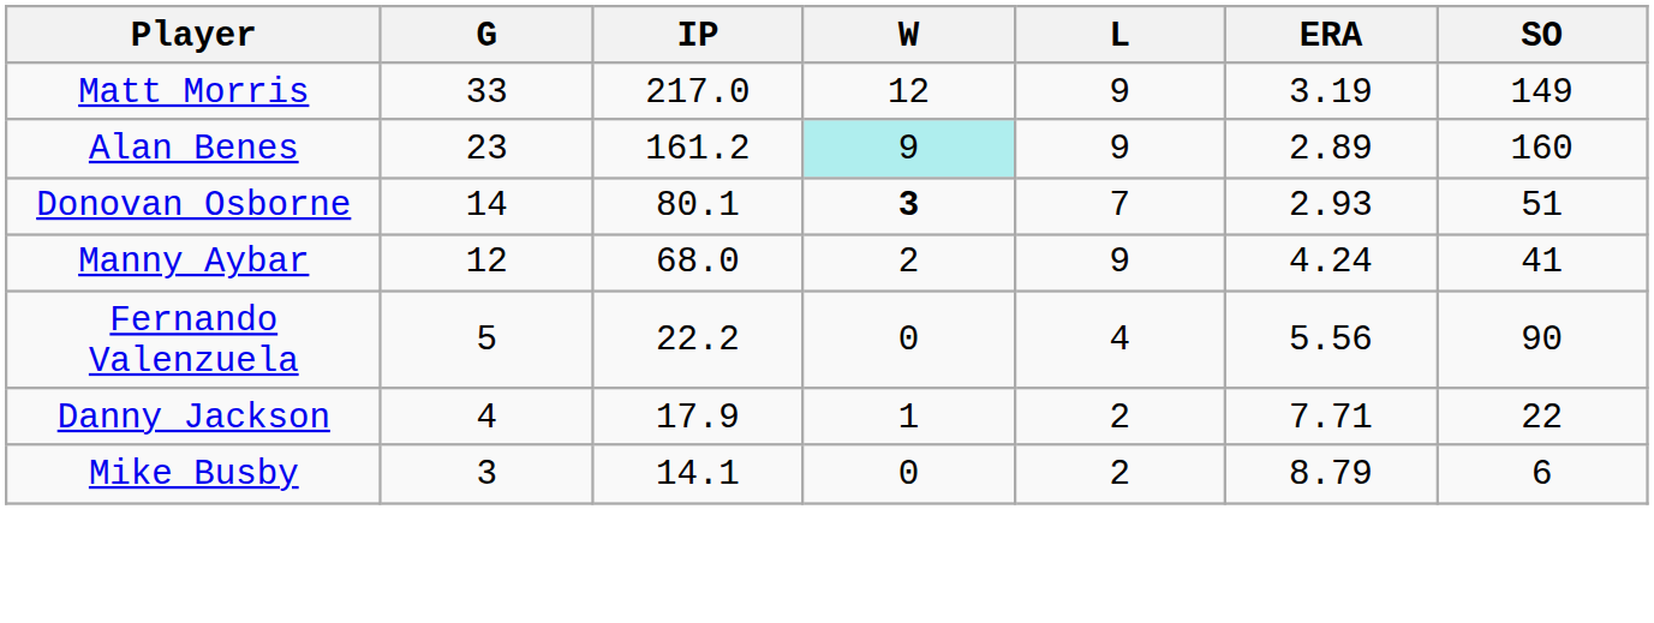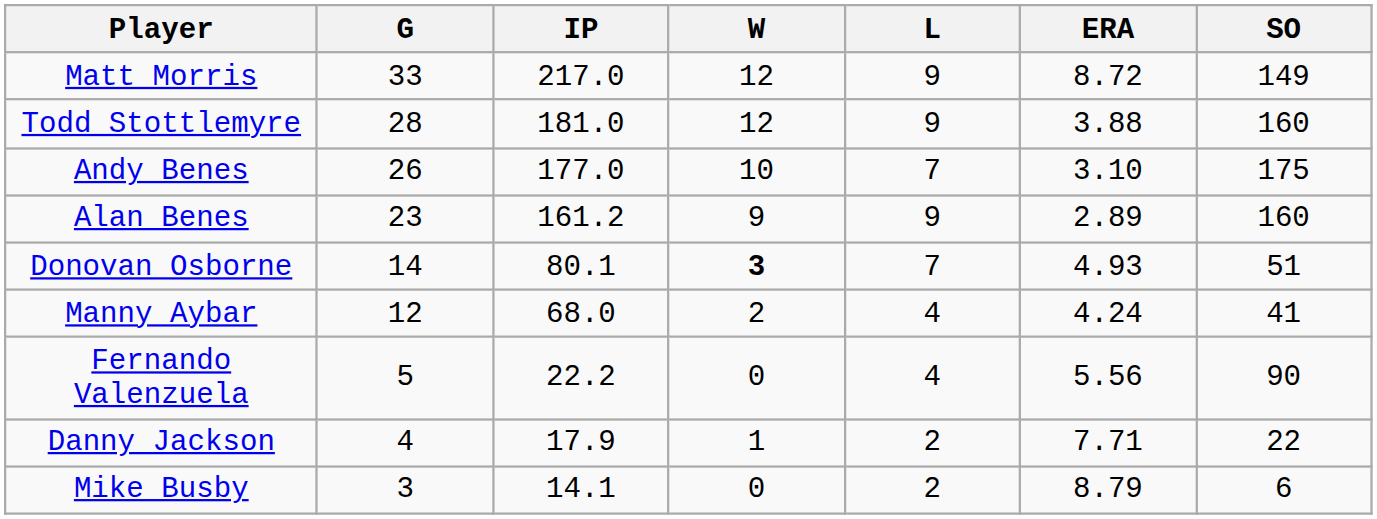 <table class="wikitable sortable">
 <tr>
 <th bgcolor="#DDDDFF" width="16%">Player</th>
 <th bgcolor="#DDDDFF" width="9%">G</th>
 <th bgcolor="#DDDDFF" width="9%">IP</th>
 <th bgcolor="#DDDDFF" width="9%">W</th>
 <th bgcolor="#DDDDFF" width="9%">L</th>
 <th bgcolor="#DDDDFF" width="9%">ERA</th>
 <th bgcolor="#DDDDFF" width="9%">SO</th>
 </tr>
 <tr align=center>
 <td><a href='#'>Matt Morris</a></td>
 <td>33</td>
 <td>217.0</td>
 <td>12</td>
 <td>9</td>
-<td>3.19</td>
+<td>8.72</td>
 <td>149</td>
+</tr>
+<tr align=center>
+<td><a href='#'>Todd Stottlemyre</a></td>
+<td>28</td>
+<td>181.0</td>
+<td>12</td>
+<td>9</td>
+<td>3.88</td>
+<td>160</td>
+</tr>
+<tr align=center>
+<td><a href='#'>Andy Benes</a></td>
+<td>26</td>
+<td>177.0</td>
+<td>10</td>
+<td>7</td>
+<td>3.10</td>
+<td>175</td>
 </tr>
 <tr align=center>
 <td><a href='#'>Alan Benes</a></td>
 <td>23</td>
 <td>161.2</td>
-<td style="background: paleturquoise;">9</td>
+<td>9</td>
 <td>9</td>
 <td>2.89</td>
 <td>160</td>
 </tr>
 <tr align=center>
 <td><a href='#'>Donovan Osborne</a></td>
 <td>14</td>
 <td>80.1</td>
 <td><strong>3</strong></td>
 <td>7</td>
-<td>2.93</td>
+<td>4.93</td>
 <td>51</td>
 </tr>
 <tr align=center>
 <td><a href='#'>Manny Aybar</a></td>
 <td>12</td>
 <td>68.0</td>
 <td>2</td>
-<td>9</td>
+<td>4</td>
 <td>4.24</td>
 <td>41</td>
 </tr>
 <tr align=center>
 <td><a href='#'>Fernando Valenzuela</a></td>
 <td>5</td>
 <td>22.2</td>
 <td>0</td>
 <td>4</td>
 <td>5.56</td>
 <td>90</td>
 </tr>
 <tr align=center>
 <td><a href='#'>Danny Jackson</a></td>
 <td>4</td>
 <td>17.9</td>
 <td>1</td>
 <td>2</td>
 <td>7.71</td>
 <td>22</td>
 </tr>
 <tr align=center>
 <td><a href='#'>Mike Busby</a></td>
 <td>3</td>
 <td>14.1</td>
 <td>0</td>
 <td>2</td>
 <td>8.79</td>
 <td>6</td>
 </tr>
 </table>
